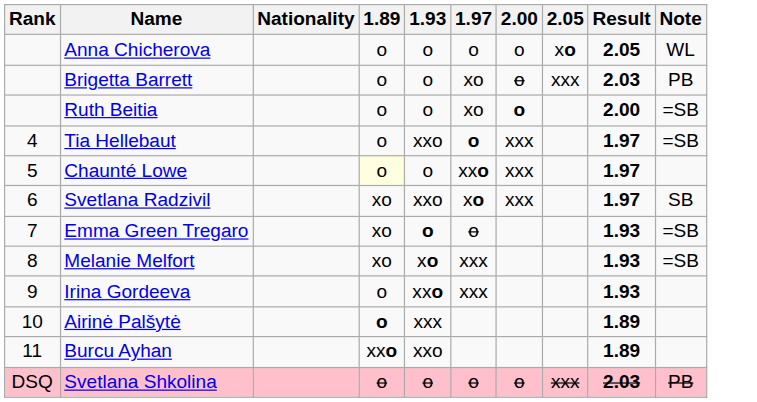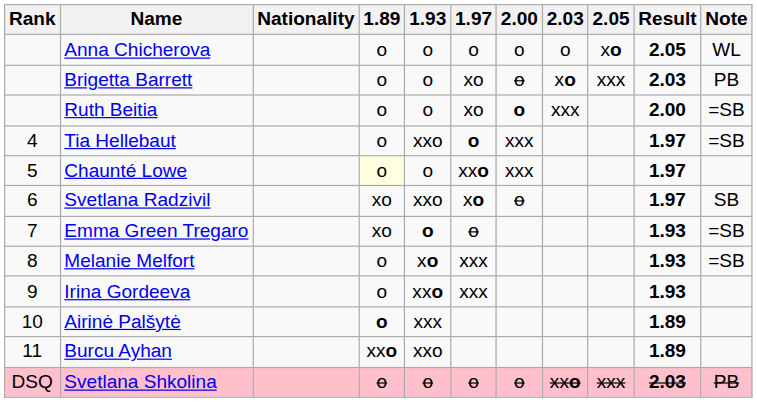 <table class="wikitable sortable" style="text-align:center">
 <tr>
 <th>Rank</th>
 <th>Name</th>
 <th>Nationality</th>
 <th>1.89</th>
 <th>1.93</th>
 <th>1.97</th>
 <th>2.00</th>
+<th>2.03</th>
 <th>2.05</th>
 <th>Result</th>
 <th>Note</th>
 </tr>
 <tr>
 <td></td>
 <td align=left><a href='#'>Anna Chicherova</a></td>
 <td align=left></td>
+<td>o</td>
 <td>o</td>
 <td>o</td>
 <td>o</td>
 <td>o</td>
 <td>x<strong>o</strong></td>
 <td><strong>2.05</strong></td>
 <td>WL</td>
 </tr>
 <tr>
 <td></td>
 <td align=left><a href='#'>Brigetta Barrett</a></td>
 <td align=left></td>
 <td>o</td>
 <td>o</td>
 <td>xo</td>
 <td><s>o</s></td>
+<td>x<strong>o</strong></td>
 <td>xxx</td>
 <td><strong>2.03</strong></td>
 <td>PB</td>
 </tr>
 <tr>
 <td></td>
 <td align="left"><a href='#'>Ruth Beitia</a></td>
 <td align=left></td>
 <td>o</td>
 <td>o</td>
 <td>xo</td>
 <td><strong>o</strong></td>
+<td>xxx</td>
 <td></td>
 <td><strong>2.00</strong></td>
 <td>=SB</td>
 </tr>
 <tr>
 <td>4</td>
 <td align="left"><a href='#'>Tia Hellebaut</a></td>
 <td align=left></td>
 <td>o</td>
 <td>xxo</td>
 <td><strong>o</strong></td>
 <td>xxx</td>
 <td></td>
+<td></td>
 <td><strong>1.97</strong></td>
 <td>=SB</td>
 </tr>
 <tr>
 <td>5</td>
 <td align="left"><a href='#'>Chaunté Lowe</a></td>
 <td align=left></td>
 <td style="background: lightyellow;">o</td>
 <td>o</td>
 <td>xx<strong>o</strong></td>
 <td>xxx</td>
 <td></td>
+<td></td>
 <td><strong>1.97</strong></td>
 <td></td>
 </tr>
 <tr>
 <td>6</td>
 <td align="left"><a href='#'>Svetlana Radzivil</a></td>
 <td align=left></td>
 <td>xo</td>
 <td>xxo</td>
 <td>x<strong>o</strong></td>
-<td>xxx</td>
+<td><s>o</s></td>
+<td></td>
 <td></td>
 <td><strong>1.97</strong></td>
 <td>SB</td>
 </tr>
 <tr>
 <td>7</td>
 <td align="left"><a href='#'>Emma Green Tregaro</a></td>
 <td align=left></td>
 <td>xo</td>
 <td><strong>o</strong></td>
 <td><s>o</s></td>
 <td></td>
 <td></td>
+<td></td>
 <td><strong>1.93</strong></td>
 <td>=SB</td>
 </tr>
 <tr>
 <td>8</td>
 <td align="left"><a href='#'>Melanie Melfort</a></td>
 <td align=left></td>
-<td>xo</td>
+<td>o</td>
 <td>x<strong>o</strong></td>
 <td>xxx</td>
+<td></td>
 <td></td>
 <td></td>
 <td><strong>1.93</strong></td>
 <td>=SB</td>
 </tr>
 <tr>
 <td>9</td>
 <td align="left"><a href='#'>Irina Gordeeva</a></td>
 <td align=left></td>
 <td>o</td>
 <td>xx<strong>o</strong></td>
 <td>xxx</td>
 <td></td>
 <td></td>
+<td></td>
 <td><strong>1.93</strong></td>
 <td></td>
 </tr>
 <tr>
 <td>10</td>
 <td align="left"><a href='#'>Airinė Palšytė</a></td>
 <td align=left></td>
 <td><strong>o</strong></td>
 <td>xxx</td>
+<td></td>
 <td></td>
 <td></td>
 <td></td>
 <td><strong>1.89</strong></td>
 <td></td>
 </tr>
 <tr>
 <td>11</td>
 <td align="left"><a href='#'>Burcu Ayhan</a></td>
 <td align=left></td>
 <td>xx<strong>o</strong></td>
 <td>xxo</td>
 <td></td>
 <td></td>
 <td></td>
+<td></td>
 <td><strong>1.89</strong></td>
 <td></td>
 </tr>
 <tr bgcolor=pink>
 <td>DSQ</td>
 <td align="left"><a href='#'>Svetlana Shkolina</a></td>
 <td align=left></td>
 <td><s>o</s></td>
 <td><s>o</s></td>
 <td><s>o</s></td>
 <td><s>o</s></td>
+<td><s>xx<strong>o</strong></s></td>
 <td><s>xxx</s></td>
 <td><s><strong>2.03</strong></s></td>
 <td><s>PB</s></td>
 </tr>
 </table>
